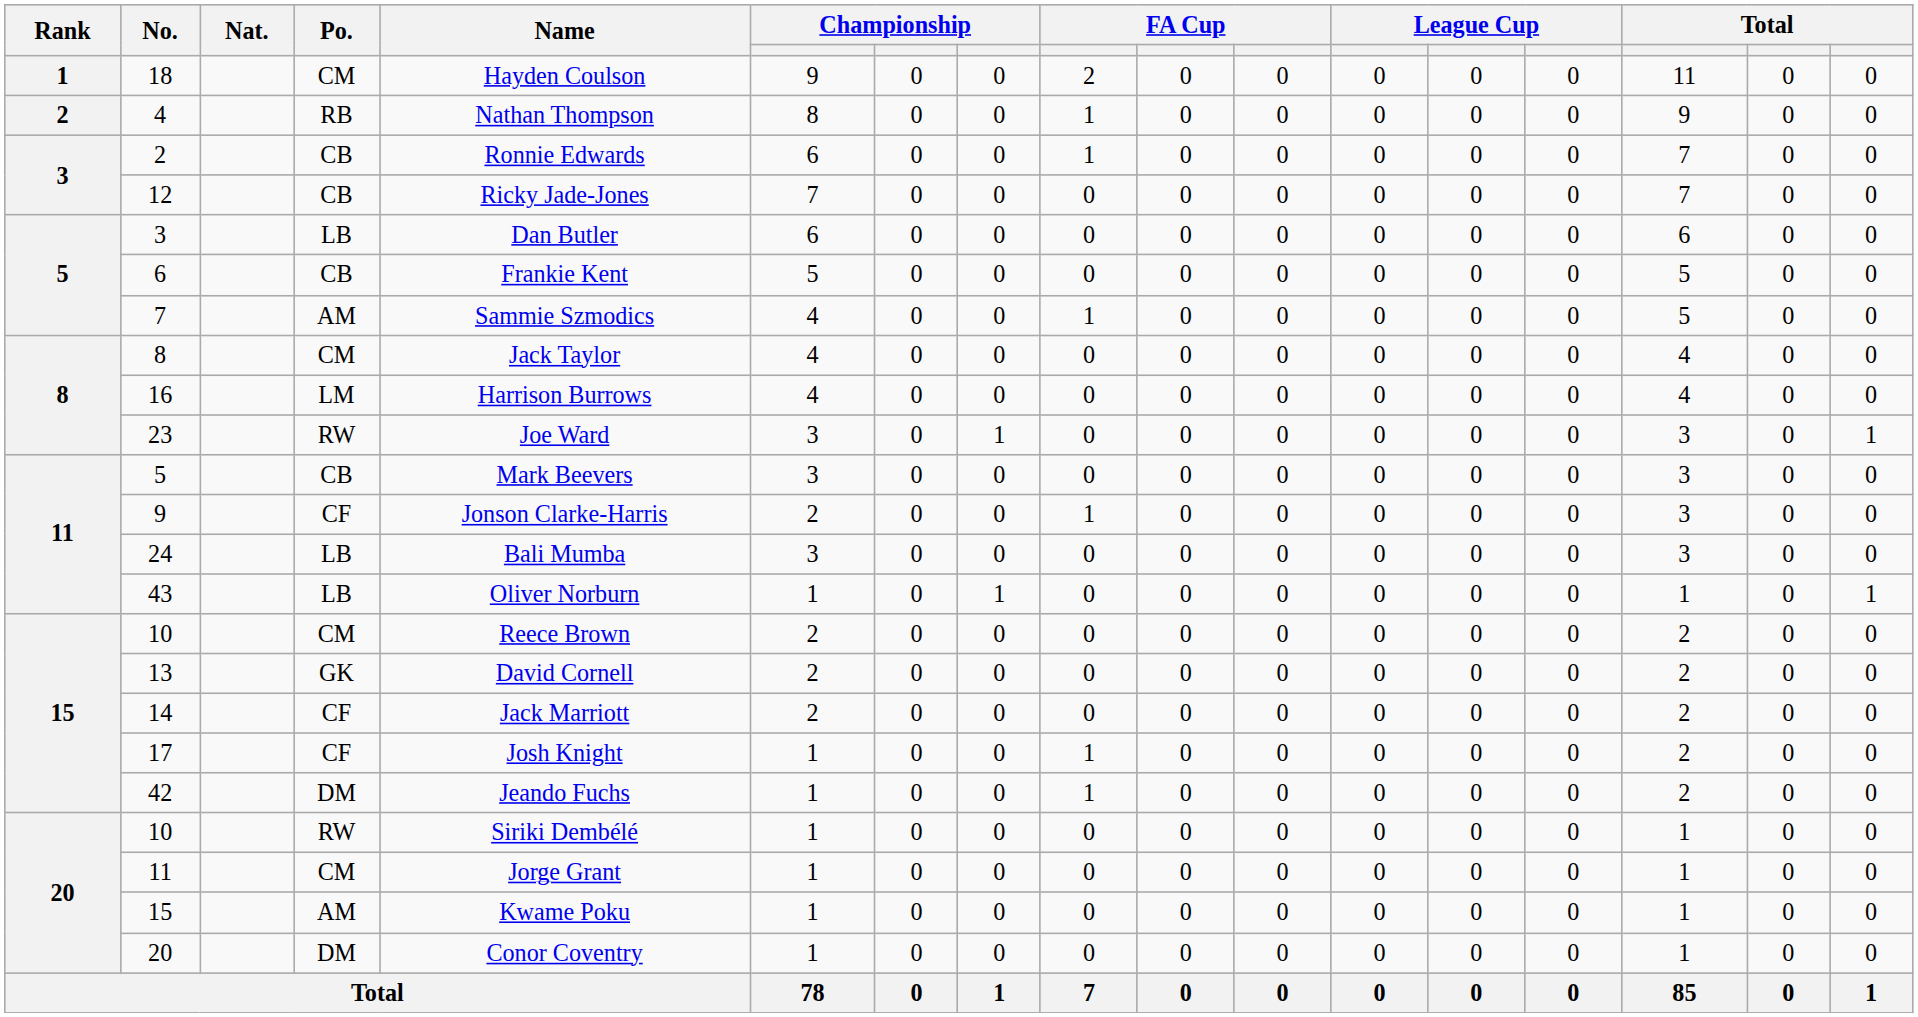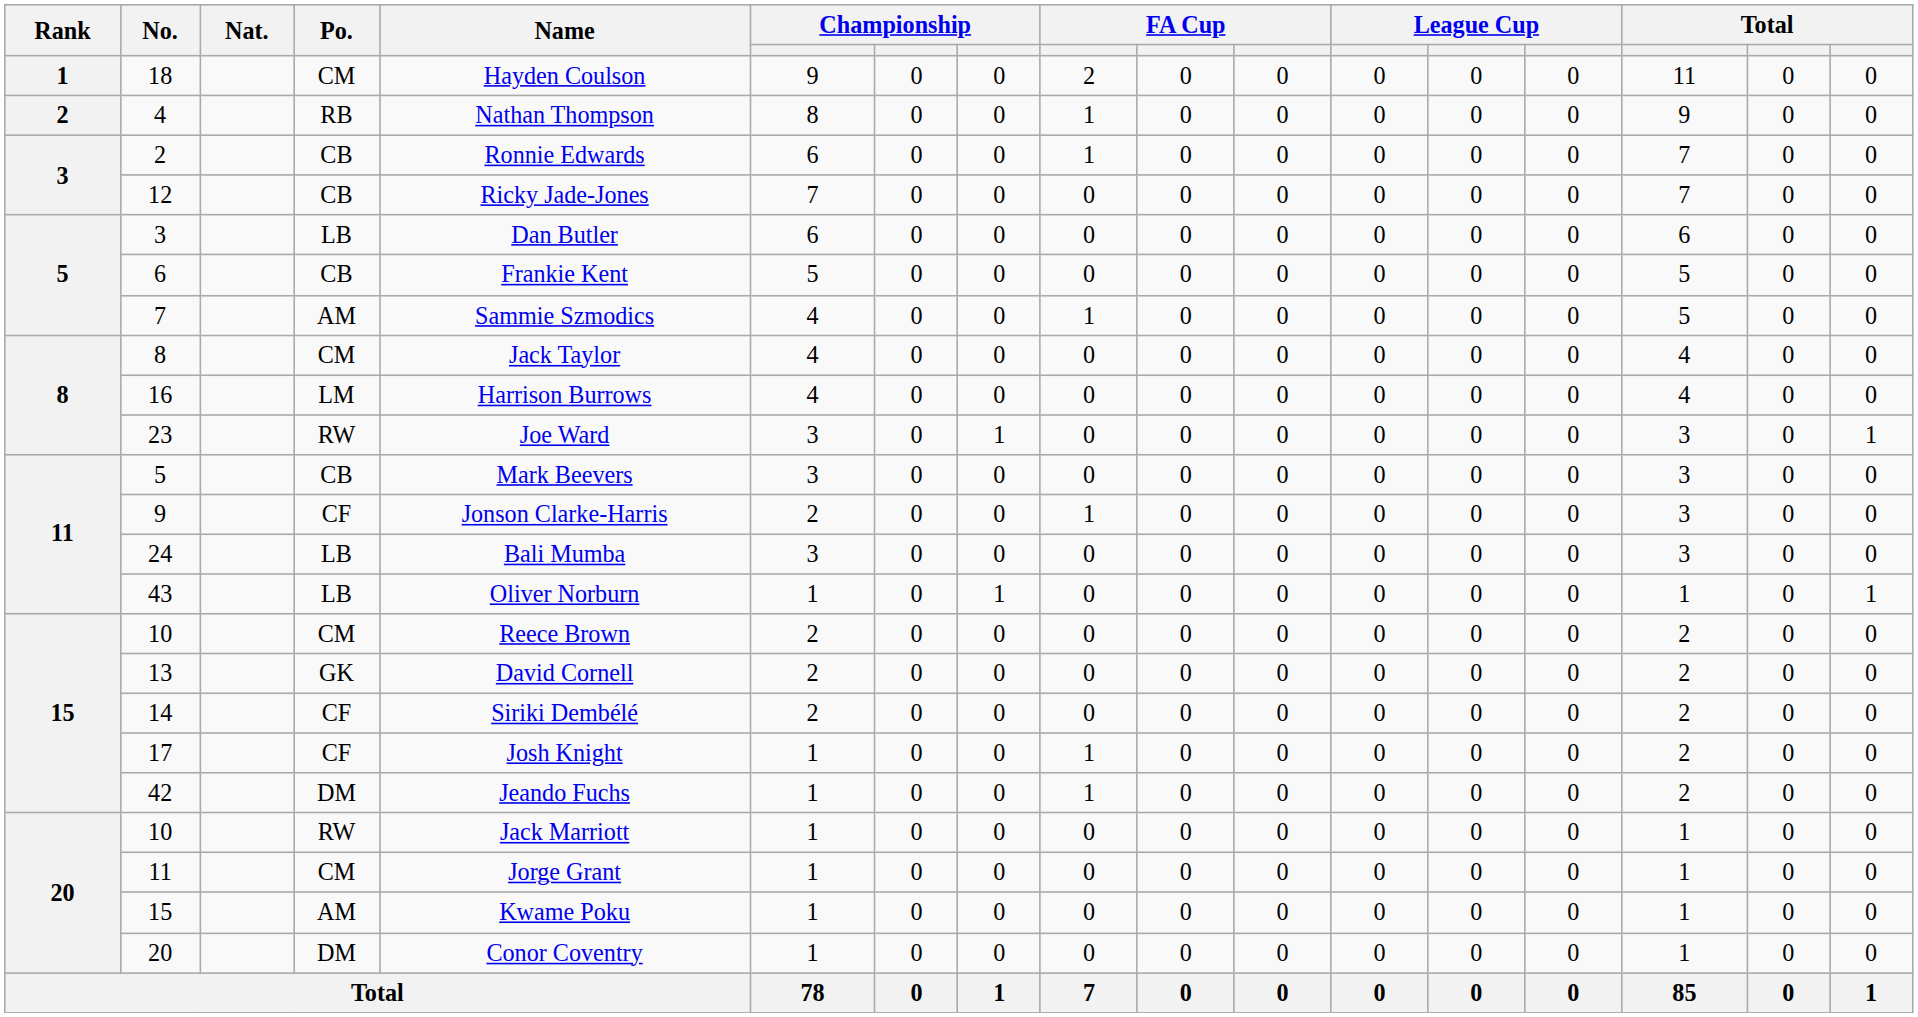 <table class="wikitable" style="text-align:center; font-size:95%; width:95%;">
 <tr>
 <th rowspan=2>Rank</th>
 <th rowspan=2>No.</th>
 <th rowspan=2>Nat.</th>
 <th rowspan=2>Po.</th>
 <th rowspan=2>Name</th>
 <th colspan=3 width=100px><a href='#'>Championship</a></th>
 <th colspan=3 width=100px><a href='#'>FA Cup</a></th>
 <th colspan=3 width=100px><a href='#'>League Cup</a></th>
 <th colspan=3 width=100px>Total</th>
 </tr>
 <tr>
 <th></th>
 <th></th>
 <th></th>
 <th></th>
 <th></th>
 <th></th>
 <th></th>
 <th></th>
 <th></th>
 <th></th>
 <th></th>
 <th></th>
 </tr>
 <tr>
 <th rowspan=1>1</th>
 <td>18</td>
 <td></td>
 <td>CM</td>
 <td><a href='#'>Hayden Coulson</a></td>
 <td>9</td>
 <td>0</td>
 <td>0</td>
 <td>2</td>
 <td>0</td>
 <td>0</td>
 <td>0</td>
 <td>0</td>
 <td>0</td>
 <td>11</td>
 <td>0</td>
 <td>0</td>
 </tr>
 <tr>
 <th rowspan=1>2</th>
 <td>4</td>
 <td></td>
 <td>RB</td>
 <td><a href='#'>Nathan Thompson</a></td>
 <td>8</td>
 <td>0</td>
 <td>0</td>
 <td>1</td>
 <td>0</td>
 <td>0</td>
 <td>0</td>
 <td>0</td>
 <td>0</td>
 <td>9</td>
 <td>0</td>
 <td>0</td>
 </tr>
 <tr>
 <th rowspan=2>3</th>
 <td>2</td>
 <td></td>
 <td>CB</td>
 <td><a href='#'>Ronnie Edwards</a></td>
 <td>6</td>
 <td>0</td>
 <td>0</td>
 <td>1</td>
 <td>0</td>
 <td>0</td>
 <td>0</td>
 <td>0</td>
 <td>0</td>
 <td>7</td>
 <td>0</td>
 <td>0</td>
 </tr>
 <tr>
 <td>12</td>
 <td></td>
 <td>CB</td>
 <td><a href='#'>Ricky Jade-Jones</a></td>
 <td>7</td>
 <td>0</td>
 <td>0</td>
 <td>0</td>
 <td>0</td>
 <td>0</td>
 <td>0</td>
 <td>0</td>
 <td>0</td>
 <td>7</td>
 <td>0</td>
 <td>0</td>
 </tr>
 <tr>
 <th rowspan=3>5</th>
 <td>3</td>
 <td></td>
 <td>LB</td>
 <td><a href='#'>Dan Butler</a></td>
 <td>6</td>
 <td>0</td>
 <td>0</td>
 <td>0</td>
 <td>0</td>
 <td>0</td>
 <td>0</td>
 <td>0</td>
 <td>0</td>
 <td>6</td>
 <td>0</td>
 <td>0</td>
 </tr>
 <tr>
 <td>6</td>
 <td></td>
 <td>CB</td>
 <td><a href='#'>Frankie Kent</a></td>
 <td>5</td>
 <td>0</td>
 <td>0</td>
 <td>0</td>
 <td>0</td>
 <td>0</td>
 <td>0</td>
 <td>0</td>
 <td>0</td>
 <td>5</td>
 <td>0</td>
 <td>0</td>
 </tr>
 <tr>
 <td>7</td>
 <td></td>
 <td>AM</td>
 <td><a href='#'>Sammie Szmodics</a></td>
 <td>4</td>
 <td>0</td>
 <td>0</td>
 <td>1</td>
 <td>0</td>
 <td>0</td>
 <td>0</td>
 <td>0</td>
 <td>0</td>
 <td>5</td>
 <td>0</td>
 <td>0</td>
 </tr>
 <tr>
 <th rowspan=3>8</th>
 <td>8</td>
 <td></td>
 <td>CM</td>
 <td><a href='#'>Jack Taylor</a></td>
 <td>4</td>
 <td>0</td>
 <td>0</td>
 <td>0</td>
 <td>0</td>
 <td>0</td>
 <td>0</td>
 <td>0</td>
 <td>0</td>
 <td>4</td>
 <td>0</td>
 <td>0</td>
 </tr>
 <tr>
 <td>16</td>
 <td></td>
 <td>LM</td>
 <td><a href='#'>Harrison Burrows</a></td>
 <td>4</td>
 <td>0</td>
 <td>0</td>
 <td>0</td>
 <td>0</td>
 <td>0</td>
 <td>0</td>
 <td>0</td>
 <td>0</td>
 <td>4</td>
 <td>0</td>
 <td>0</td>
 </tr>
 <tr>
 <td>23</td>
 <td></td>
 <td>RW</td>
 <td><a href='#'>Joe Ward</a></td>
 <td>3</td>
 <td>0</td>
 <td>1</td>
 <td>0</td>
 <td>0</td>
 <td>0</td>
 <td>0</td>
 <td>0</td>
 <td>0</td>
 <td>3</td>
 <td>0</td>
 <td>1</td>
 </tr>
 <tr>
 <th rowspan=4>11</th>
 <td>5</td>
 <td></td>
 <td>CB</td>
 <td><a href='#'>Mark Beevers</a></td>
 <td>3</td>
 <td>0</td>
 <td>0</td>
 <td>0</td>
 <td>0</td>
 <td>0</td>
 <td>0</td>
 <td>0</td>
 <td>0</td>
 <td>3</td>
 <td>0</td>
 <td>0</td>
 </tr>
 <tr>
 <td>9</td>
 <td></td>
 <td>CF</td>
 <td><a href='#'>Jonson Clarke-Harris</a></td>
 <td>2</td>
 <td>0</td>
 <td>0</td>
 <td>1</td>
 <td>0</td>
 <td>0</td>
 <td>0</td>
 <td>0</td>
 <td>0</td>
 <td>3</td>
 <td>0</td>
 <td>0</td>
 </tr>
 <tr>
 <td>24</td>
 <td></td>
 <td>LB</td>
 <td><a href='#'>Bali Mumba</a></td>
 <td>3</td>
 <td>0</td>
 <td>0</td>
 <td>0</td>
 <td>0</td>
 <td>0</td>
 <td>0</td>
 <td>0</td>
 <td>0</td>
 <td>3</td>
 <td>0</td>
 <td>0</td>
 </tr>
 <tr>
 <td>43</td>
 <td></td>
 <td>LB</td>
 <td><a href='#'>Oliver Norburn</a></td>
 <td>1</td>
 <td>0</td>
 <td>1</td>
 <td>0</td>
 <td>0</td>
 <td>0</td>
 <td>0</td>
 <td>0</td>
 <td>0</td>
 <td>1</td>
 <td>0</td>
 <td>1</td>
 </tr>
 <tr>
 <th rowspan=5>15</th>
 <td>10</td>
 <td></td>
 <td>CM</td>
 <td><a href='#'>Reece Brown</a></td>
 <td>2</td>
 <td>0</td>
 <td>0</td>
 <td>0</td>
 <td>0</td>
 <td>0</td>
 <td>0</td>
 <td>0</td>
 <td>0</td>
 <td>2</td>
 <td>0</td>
 <td>0</td>
 </tr>
 <tr>
 <td>13</td>
 <td></td>
 <td>GK</td>
 <td><a href='#'>David Cornell</a></td>
 <td>2</td>
 <td>0</td>
 <td>0</td>
 <td>0</td>
 <td>0</td>
 <td>0</td>
 <td>0</td>
 <td>0</td>
 <td>0</td>
 <td>2</td>
 <td>0</td>
 <td>0</td>
 </tr>
 <tr>
 <td>14</td>
 <td></td>
 <td>CF</td>
-<td><a href='#'>Jack Marriott</a></td>
+<td><a href='#'>Siriki Dembélé</a></td>
 <td>2</td>
 <td>0</td>
 <td>0</td>
 <td>0</td>
 <td>0</td>
 <td>0</td>
 <td>0</td>
 <td>0</td>
 <td>0</td>
 <td>2</td>
 <td>0</td>
 <td>0</td>
 </tr>
 <tr>
 <td>17</td>
 <td></td>
 <td>CF</td>
 <td><a href='#'>Josh Knight</a></td>
 <td>1</td>
 <td>0</td>
 <td>0</td>
 <td>1</td>
 <td>0</td>
 <td>0</td>
 <td>0</td>
 <td>0</td>
 <td>0</td>
 <td>2</td>
 <td>0</td>
 <td>0</td>
 </tr>
 <tr>
 <td>42</td>
 <td></td>
 <td>DM</td>
 <td><a href='#'>Jeando Fuchs</a></td>
 <td>1</td>
 <td>0</td>
 <td>0</td>
 <td>1</td>
 <td>0</td>
 <td>0</td>
 <td>0</td>
 <td>0</td>
 <td>0</td>
 <td>2</td>
 <td>0</td>
 <td>0</td>
 </tr>
 <tr>
 <th rowspan=4>20</th>
 <td>10</td>
 <td></td>
 <td>RW</td>
-<td><a href='#'>Siriki Dembélé</a></td>
+<td><a href='#'>Jack Marriott</a></td>
 <td>1</td>
 <td>0</td>
 <td>0</td>
 <td>0</td>
 <td>0</td>
 <td>0</td>
 <td>0</td>
 <td>0</td>
 <td>0</td>
 <td>1</td>
 <td>0</td>
 <td>0</td>
 </tr>
 <tr>
 <td>11</td>
 <td></td>
 <td>CM</td>
 <td><a href='#'>Jorge Grant</a></td>
 <td>1</td>
 <td>0</td>
 <td>0</td>
 <td>0</td>
 <td>0</td>
 <td>0</td>
 <td>0</td>
 <td>0</td>
 <td>0</td>
 <td>1</td>
 <td>0</td>
 <td>0</td>
 </tr>
 <tr>
 <td>15</td>
 <td></td>
 <td>AM</td>
 <td><a href='#'>Kwame Poku</a></td>
 <td>1</td>
 <td>0</td>
 <td>0</td>
 <td>0</td>
 <td>0</td>
 <td>0</td>
 <td>0</td>
 <td>0</td>
 <td>0</td>
 <td>1</td>
 <td>0</td>
 <td>0</td>
 </tr>
 <tr>
 <td>20</td>
 <td></td>
 <td>DM</td>
 <td><a href='#'>Conor Coventry</a></td>
 <td>1</td>
 <td>0</td>
 <td>0</td>
 <td>0</td>
 <td>0</td>
 <td>0</td>
 <td>0</td>
 <td>0</td>
 <td>0</td>
 <td>1</td>
 <td>0</td>
 <td>0</td>
 </tr>
 <tr>
 <th colspan=5>Total</th>
 <th>78</th>
 <th>0</th>
 <th>1</th>
 <th>7</th>
 <th>0</th>
 <th>0</th>
 <th>0</th>
 <th>0</th>
 <th>0</th>
 <th>85</th>
 <th>0</th>
 <th>1</th>
 </tr>
 </table>
